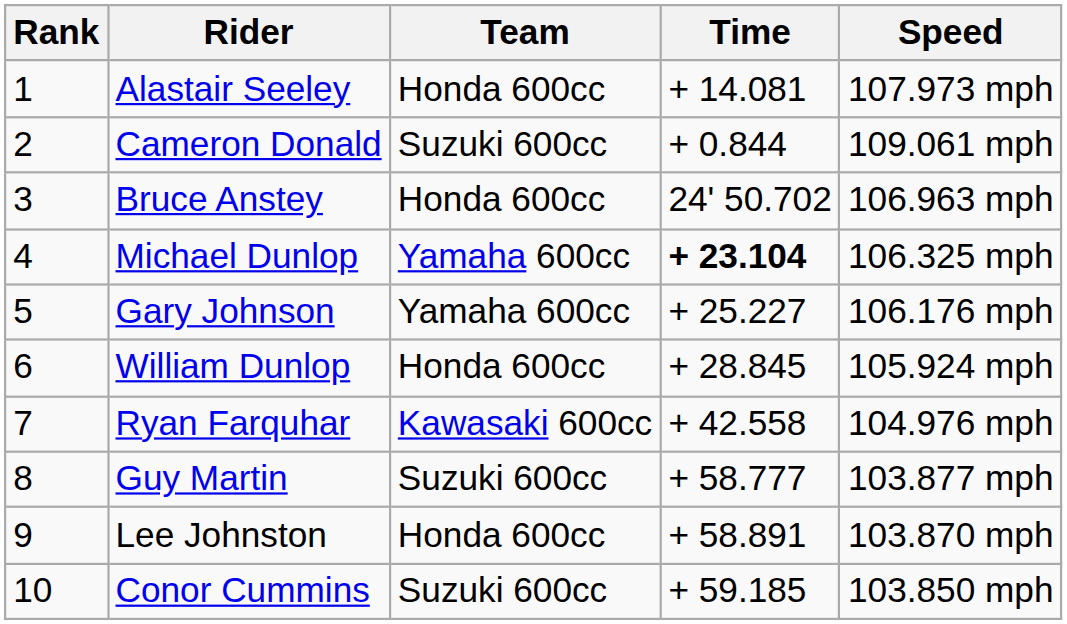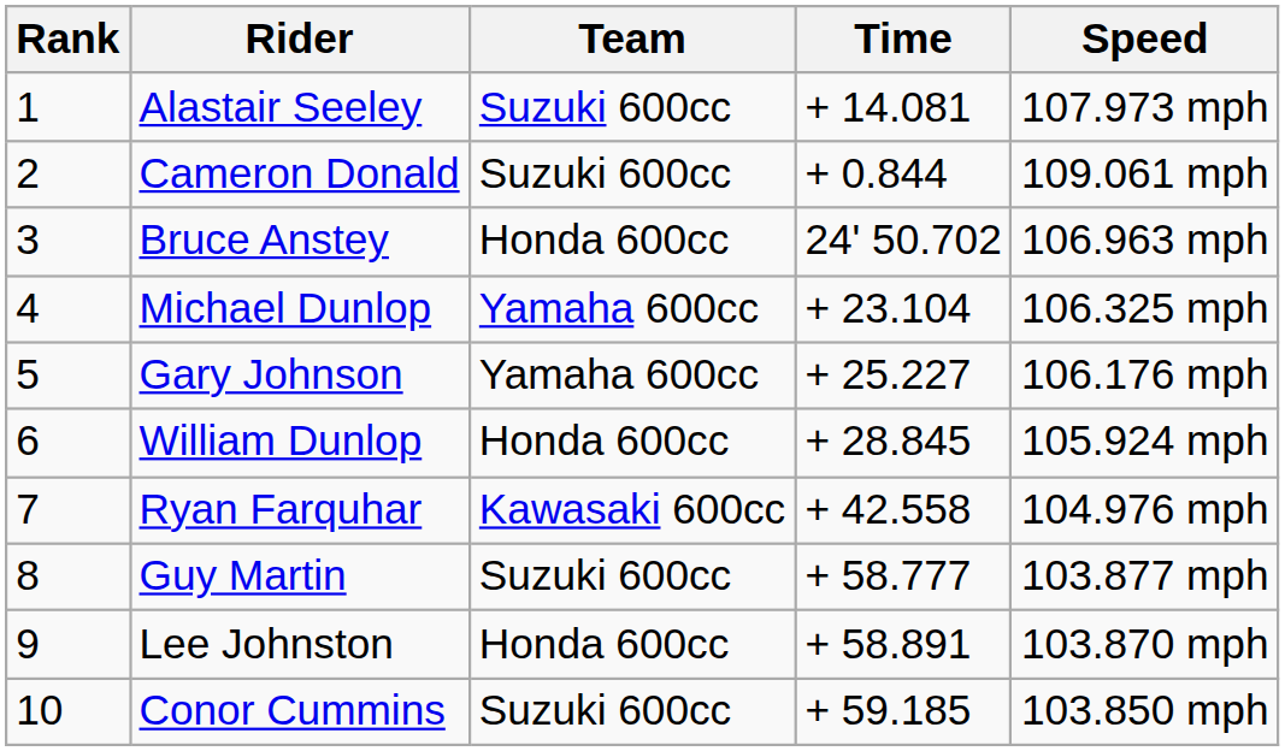 <table class="wikitable">
 <tr style="background:#efefef;">
 <th>Rank</th>
 <th>Rider</th>
 <th>Team</th>
 <th>Time</th>
 <th>Speed</th>
 </tr>
 <tr>
 <td>1</td>
 <td> <a href='#'>Alastair Seeley</a></td>
-<td>Honda 600cc</td>
+<td><a href='#'>Suzuki</a> 600cc</td>
 <td>+ 14.081</td>
 <td>107.973 mph</td>
 </tr>
 <tr>
 <td>2</td>
 <td> <a href='#'>Cameron Donald</a></td>
 <td>Suzuki 600cc</td>
 <td>+ 0.844</td>
 <td>109.061 mph</td>
 </tr>
 <tr>
 <td>3</td>
 <td> <a href='#'>Bruce Anstey</a></td>
 <td>Honda 600cc</td>
 <td>24' 50.702</td>
 <td>106.963 mph</td>
 </tr>
 <tr>
 <td>4</td>
 <td> <a href='#'>Michael Dunlop</a></td>
 <td><a href='#'>Yamaha</a> 600cc</td>
-<td><strong>+ 23.104</strong></td>
+<td>+ 23.104</td>
 <td>106.325 mph</td>
 </tr>
 <tr>
 <td>5</td>
 <td> <a href='#'>Gary Johnson</a></td>
 <td>Yamaha 600cc</td>
 <td>+ 25.227</td>
 <td>106.176 mph</td>
 </tr>
 <tr>
 <td>6</td>
 <td> <a href='#'>William Dunlop</a></td>
 <td>Honda 600cc</td>
 <td>+ 28.845</td>
 <td>105.924 mph</td>
 </tr>
 <tr>
 <td>7</td>
 <td> <a href='#'>Ryan Farquhar</a></td>
 <td><a href='#'>Kawasaki</a> 600cc</td>
 <td>+ 42.558</td>
 <td>104.976 mph</td>
 </tr>
 <tr>
 <td>8</td>
 <td> <a href='#'>Guy Martin</a></td>
 <td>Suzuki 600cc</td>
 <td>+ 58.777</td>
 <td>103.877 mph</td>
 </tr>
 <tr>
 <td>9</td>
 <td> Lee Johnston</td>
 <td>Honda 600cc</td>
 <td>+ 58.891</td>
 <td>103.870 mph</td>
 </tr>
 <tr>
 <td>10</td>
 <td> <a href='#'>Conor Cummins</a></td>
 <td>Suzuki 600cc</td>
 <td>+ 59.185</td>
 <td>103.850 mph</td>
 </tr>
 </table>
